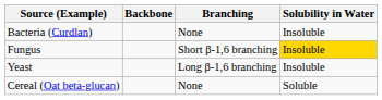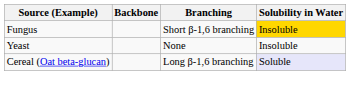 <table class="wikitable skin-invert-image">
 <tr>
 <th>Source (Example)</th>
 <th>Backbone</th>
 <th>Branching</th>
 <th>Solubility in Water</th>
-</tr>
-<tr>
-<td>Bacteria (<a href='#'>Curdlan</a>)</td>
-<td></td>
-<td>None</td>
-<td>Insoluble</td>
 </tr>
 <tr>
 <td>Fungus</td>
 <td></td>
 <td>Short β-1,6 branching</td>
 <td style="background: gold;">Insoluble</td>
 </tr>
 <tr>
 <td>Yeast</td>
 <td></td>
-<td>Long β-1,6 branching</td>
+<td>None</td>
 <td>Insoluble</td>
 </tr>
 <tr>
 <td>Cereal (<a href='#'>Oat beta-glucan</a>)</td>
 <td></td>
-<td>None</td>
-<td>Soluble</td>
+<td>Long β-1,6 branching</td>
+<td style="background: lavender;">Soluble</td>
 </tr>
 </table>
